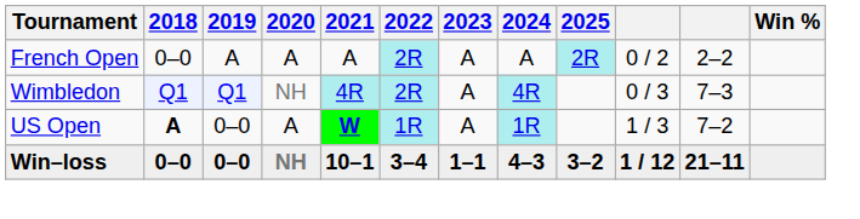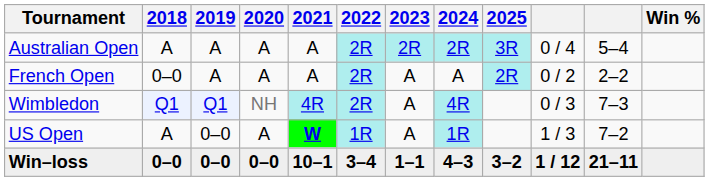 <table class=wikitable style=text-align:center>
 <tr>
 <th>Tournament</th>
 <th><a href='#'>2018</a></th>
 <th><a href='#'>2019</a></th>
 <th><a href='#'>2020</a></th>
 <th><a href='#'>2021</a></th>
 <th><a href='#'>2022</a></th>
 <th><a href='#'>2023</a></th>
 <th><a href='#'>2024</a></th>
 <th><a href='#'>2025</a></th>
 <th></th>
 <th></th>
 <th>Win %</th>
+</tr>
+<tr>
+<td style="text-align:left;"><a href='#'>Australian Open</a></td>
+<td>A</td>
+<td>A</td>
+<td>A</td>
+<td>A</td>
+<td bgcolor=afeeee><a href='#'>2R</a></td>
+<td bgcolor=afeeee><a href='#'>2R</a></td>
+<td bgcolor=afeeee><a href='#'>2R</a></td>
+<td bgcolor=afeeee><a href='#'>3R</a></td>
+<td>0 / 4</td>
+<td>5–4</td>
+<td></td>
 </tr>
 <tr>
 <td style="text-align:left;"><a href='#'>French Open</a></td>
 <td>0–0</td>
 <td>A</td>
 <td>A</td>
 <td>A</td>
 <td bgcolor=afeeee><a href='#'>2R</a></td>
 <td>A</td>
 <td>A</td>
 <td bgcolor=afeeee><a href='#'>2R</a></td>
 <td>0 / 2</td>
 <td>2–2</td>
 <td></td>
 </tr>
 <tr>
 <td style="text-align:left;"><a href='#'>Wimbledon</a></td>
 <td bgcolor=ecf2ff><a href='#'>Q1</a></td>
 <td bgcolor=ecf2ff><a href='#'>Q1</a></td>
 <td style=color:#767676>NH</td>
 <td bgcolor=afeeee><a href='#'>4R</a></td>
 <td bgcolor=afeeee><a href='#'>2R</a></td>
 <td>A</td>
 <td bgcolor=afeeee><a href='#'>4R</a></td>
 <td></td>
 <td>0 / 3</td>
 <td>7–3</td>
 <td></td>
 </tr>
 <tr>
 <td style="text-align:left;"><a href='#'>US Open</a></td>
-<td><strong>A</strong></td>
+<td>A</td>
 <td>0–0</td>
 <td>A</td>
 <td style="background:lime;"><a href='#'><strong>W</strong></a></td>
 <td bgcolor=afeeee><a href='#'>1R</a></td>
 <td>A</td>
 <td bgcolor=afeeee><a href='#'>1R</a></td>
 <td></td>
 <td>1 / 3</td>
 <td>7–2</td>
 <td></td>
 </tr>
 <tr style="font-weight:bold;background:#efefef;">
 <td style=text-align:left>Win–loss</td>
 <td>0–0</td>
 <td>0–0</td>
-<td style=color:#767676>NH</td>
+<td>0–0</td>
 <td>10–1</td>
 <td>3–4</td>
 <td>1–1</td>
 <td>4–3</td>
 <td>3–2</td>
 <td>1 / 12</td>
 <td>21–11</td>
 <td></td>
 </tr>
 </table>
